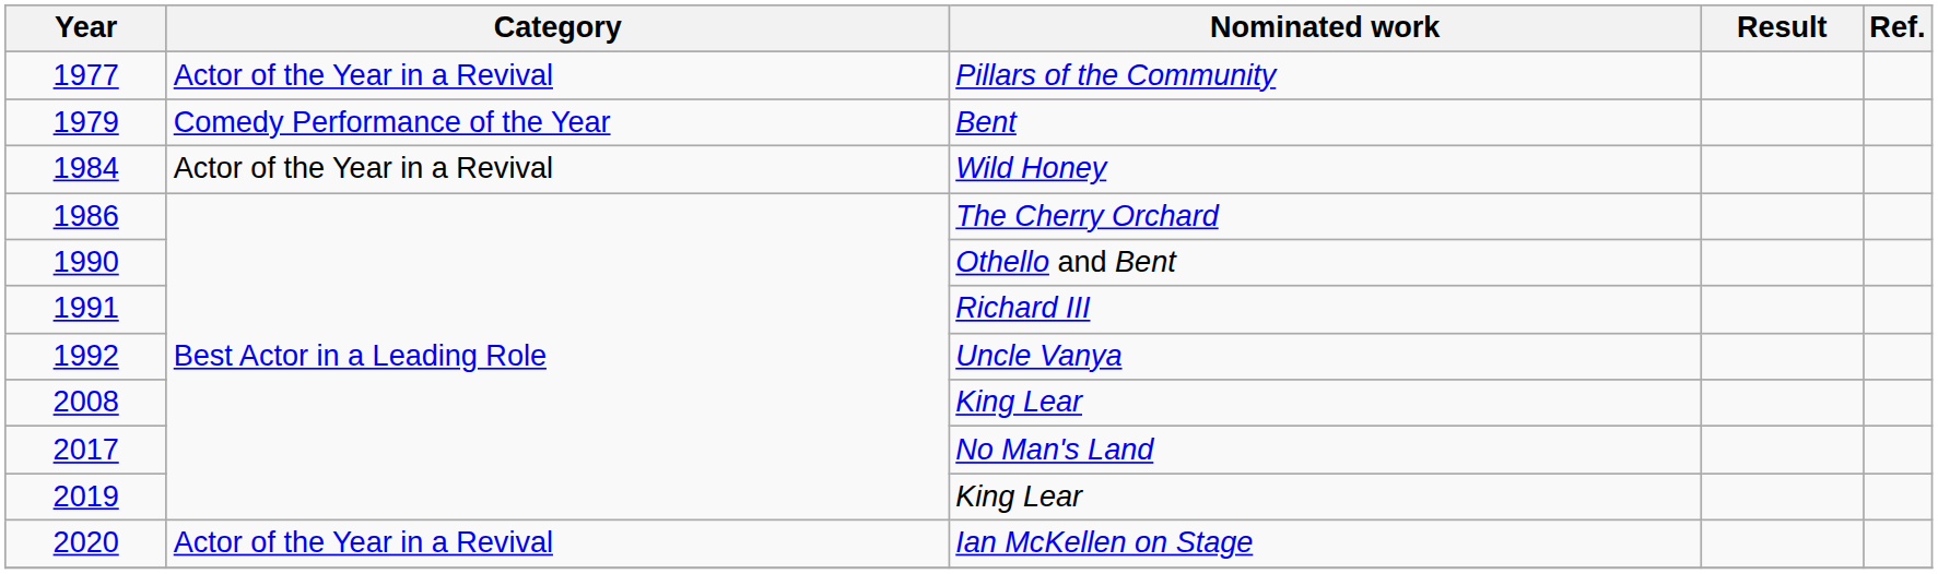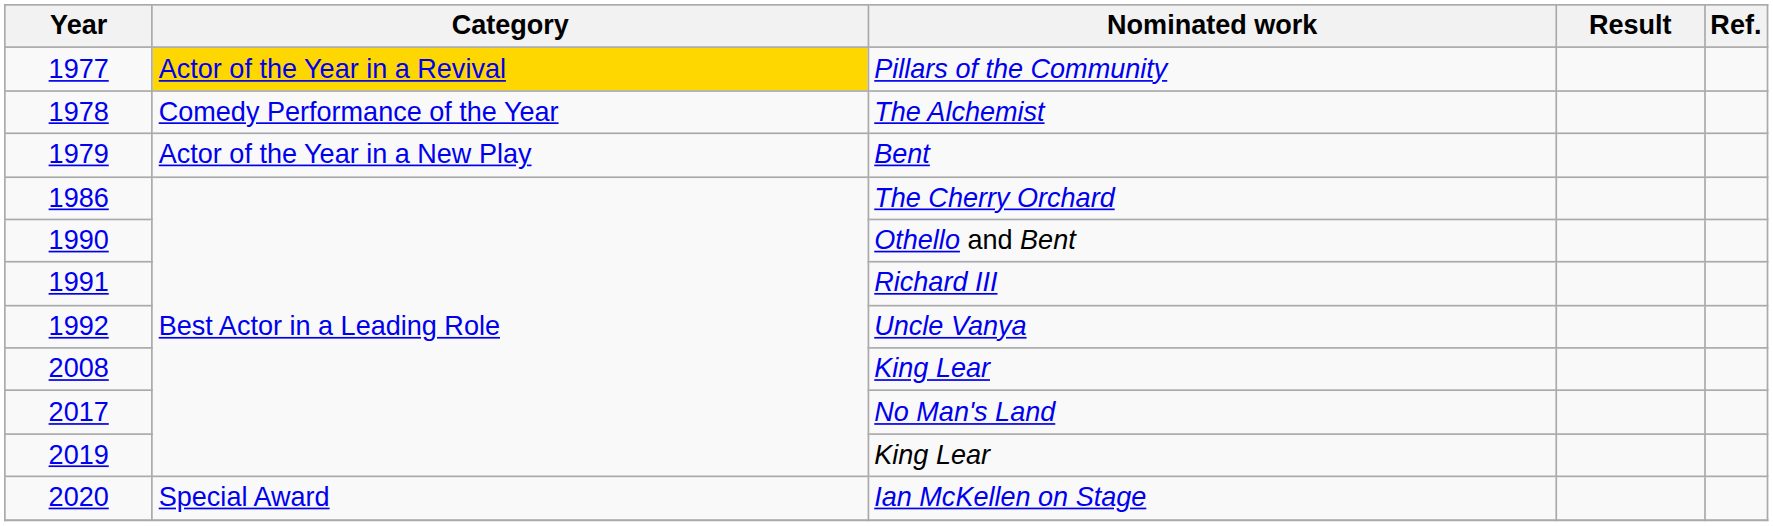 <table class=wikitable>
 <tr>
 <th scope="col" style="width:5em;">Year</th>
 <th scope="col" style="width:26em;">Category</th>
 <th scope="col" style="width:25em;">Nominated work</th>
 <th scope="col" style="width:5em;">Result</th>
 <th>Ref.</th>
 </tr>
 <tr>
 <td style="text-align:center;"><a href='#'>1977</a></td>
-<td><a href='#'>Actor of the Year in a Revival</a></td>
+<td style="background: gold;"><a href='#'>Actor of the Year in a Revival</a></td>
 <td><em><a href='#'>Pillars of the Community</a></em></td>
 <td></td>
 <td style="text-align:center;"></td>
 </tr>
 <tr>
-<td style="text-align:center;"><a href='#'>1979</a></td>
+<td style="text-align:center;"><a href='#'>1978</a></td>
 <td><a href='#'>Comedy Performance of the Year</a></td>
-<td><em><a href='#'>Bent</a></em></td>
+<td><em><a href='#'>The Alchemist</a></em></td>
 <td></td>
 <td style="text-align:center;"></td>
 </tr>
 <tr>
-<td style="text-align:center;"><a href='#'>1984</a></td>
-<td>Actor of the Year in a Revival</td>
-<td><em><a href='#'>Wild Honey</a></em></td>
+<td style="text-align:center;"><a href='#'>1979</a></td>
+<td><a href='#'>Actor of the Year in a New Play</a></td>
+<td><em><a href='#'>Bent</a></em></td>
 <td></td>
 <td style="text-align:center;"></td>
 </tr>
 <tr>
 <td style="text-align:center;"><a href='#'>1986</a></td>
 <td rowspan="7"><a href='#'>Best Actor in a Leading Role</a></td>
 <td><em><a href='#'>The Cherry Orchard</a></em></td>
 <td></td>
 <td style="text-align:center;"></td>
 </tr>
 <tr>
 <td style="text-align:center;"><a href='#'>1990</a></td>
 <td><em><a href='#'>Othello</a></em> and <em>Bent</em></td>
 <td></td>
 <td style="text-align:center;"></td>
 </tr>
 <tr>
 <td style="text-align:center;"><a href='#'>1991</a></td>
 <td><em><a href='#'>Richard III</a></em></td>
 <td></td>
 <td style="text-align:center;"></td>
 </tr>
 <tr>
 <td style="text-align:center;"><a href='#'>1992</a></td>
 <td><em><a href='#'>Uncle Vanya</a></em></td>
 <td></td>
 <td style="text-align:center;"></td>
 </tr>
 <tr>
 <td style="text-align:center;"><a href='#'>2008</a></td>
 <td><em><a href='#'>King Lear</a></em></td>
 <td></td>
 <td style="text-align:center;"></td>
 </tr>
 <tr>
 <td style="text-align:center;"><a href='#'>2017</a></td>
 <td><em><a href='#'>No Man's Land</a></em></td>
 <td></td>
 <td style="text-align:center;"></td>
 </tr>
 <tr>
 <td style="text-align:center;"><a href='#'>2019</a></td>
 <td><em>King Lear</em></td>
 <td></td>
 <td style="text-align:center;"></td>
 </tr>
 <tr>
 <td style="text-align:center;"><a href='#'>2020</a></td>
-<td><a href='#'>Actor of the Year in a Revival</a></td>
+<td><a href='#'>Special Award</a></td>
 <td><em><a href='#'>Ian McKellen on Stage</a></em></td>
 <td></td>
 <td style="text-align:center;"></td>
 </tr>
 <tr>
 </tr>
 </table>
